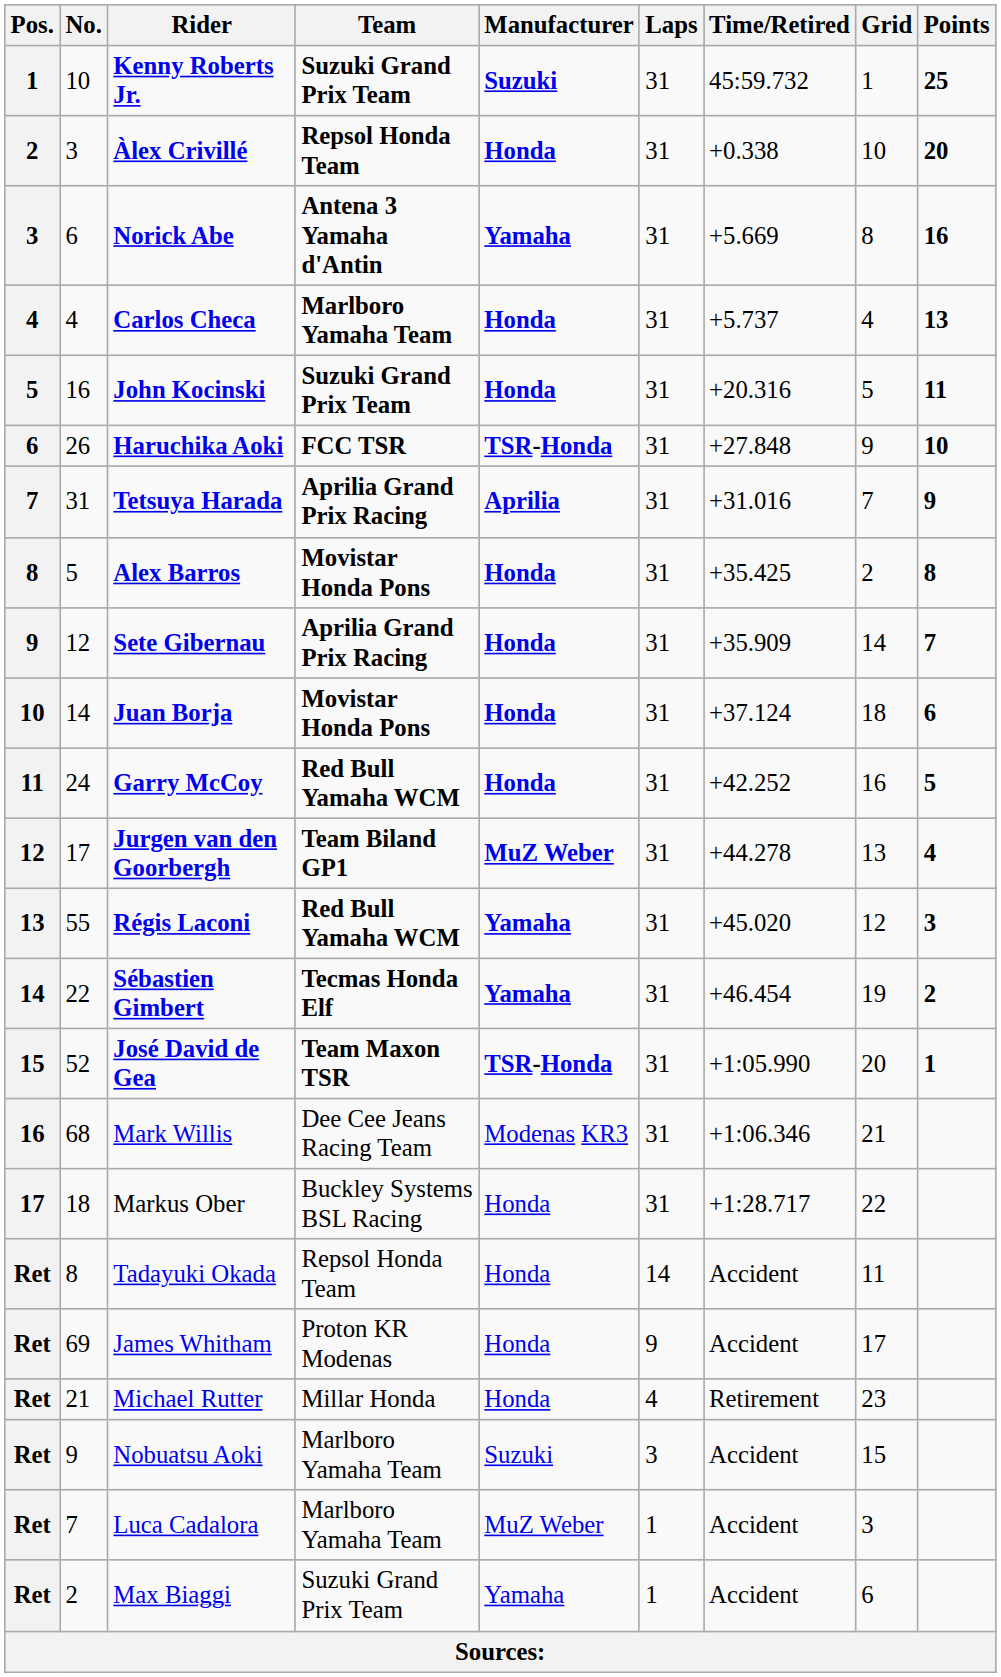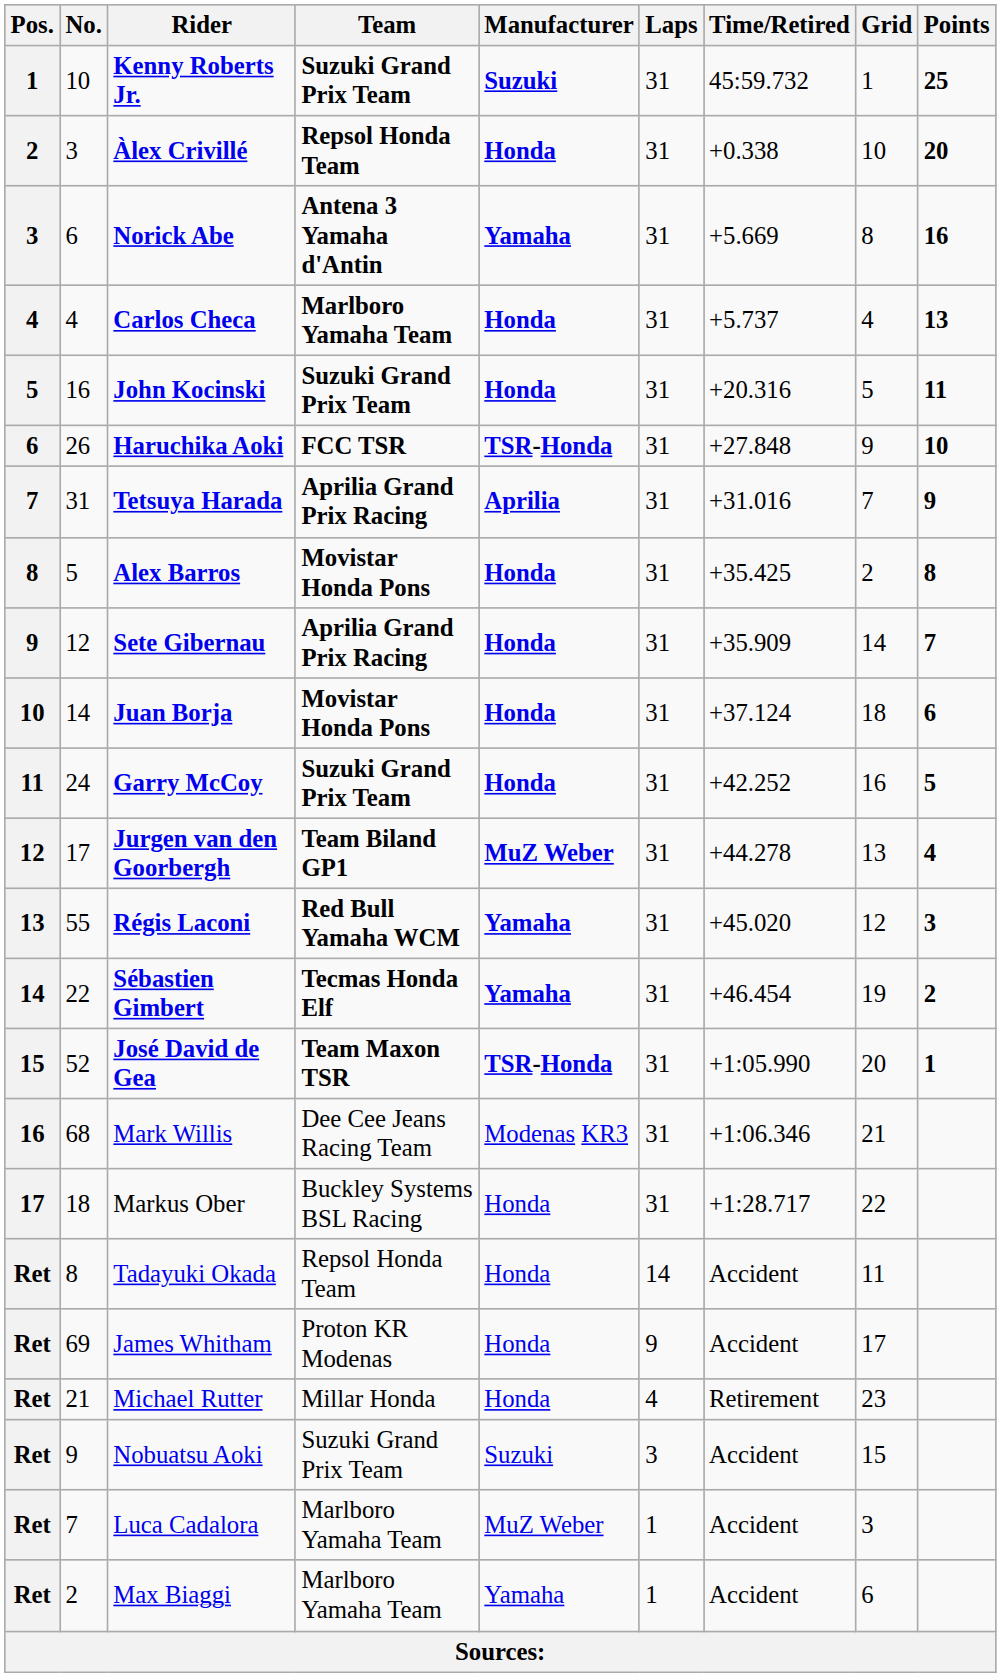 <table class="wikitable" style="font-size: 95%;">
 <tr>
 <th>Pos.</th>
 <th>No.</th>
 <th>Rider</th>
 <th>Team</th>
 <th>Manufacturer</th>
 <th>Laps</th>
 <th>Time/Retired</th>
 <th>Grid</th>
 <th>Points</th>
 </tr>
 <tr>
 <th>1</th>
 <td>10</td>
 <td> <strong><a href='#'>Kenny Roberts Jr.</a></strong></td>
 <td><strong>Suzuki Grand Prix Team</strong></td>
 <td><strong><a href='#'>Suzuki</a></strong></td>
 <td>31</td>
 <td>45:59.732</td>
 <td>1</td>
 <td><strong>25</strong></td>
 </tr>
 <tr>
 <th>2</th>
 <td>3</td>
 <td> <strong><a href='#'>Àlex Crivillé</a></strong></td>
 <td><strong>Repsol Honda Team</strong></td>
 <td><strong><a href='#'>Honda</a></strong></td>
 <td>31</td>
 <td>+0.338</td>
 <td>10</td>
 <td><strong>20</strong></td>
 </tr>
 <tr>
 <th>3</th>
 <td>6</td>
 <td> <strong><a href='#'>Norick Abe</a></strong></td>
 <td><strong>Antena 3 Yamaha d'Antin</strong></td>
 <td><strong><a href='#'>Yamaha</a></strong></td>
 <td>31</td>
 <td>+5.669</td>
 <td>8</td>
 <td><strong>16</strong></td>
 </tr>
 <tr>
 <th>4</th>
 <td>4</td>
 <td> <strong><a href='#'>Carlos Checa</a></strong></td>
 <td><strong>Marlboro Yamaha Team</strong></td>
 <td><strong><a href='#'>Honda</a></strong></td>
 <td>31</td>
 <td>+5.737</td>
 <td>4</td>
 <td><strong>13</strong></td>
 </tr>
 <tr>
 <th>5</th>
 <td>16</td>
 <td> <strong><a href='#'>John Kocinski</a></strong></td>
 <td><strong>Suzuki Grand Prix Team</strong></td>
 <td><strong><a href='#'>Honda</a></strong></td>
 <td>31</td>
 <td>+20.316</td>
 <td>5</td>
 <td><strong>11</strong></td>
 </tr>
 <tr>
 <th>6</th>
 <td>26</td>
 <td> <strong><a href='#'>Haruchika Aoki</a></strong></td>
 <td><strong>FCC TSR</strong></td>
 <td><strong><a href='#'>TSR</a>-<a href='#'>Honda</a></strong></td>
 <td>31</td>
 <td>+27.848</td>
 <td>9</td>
 <td><strong>10</strong></td>
 </tr>
 <tr>
 <th>7</th>
 <td>31</td>
 <td> <strong><a href='#'>Tetsuya Harada</a></strong></td>
 <td><strong>Aprilia Grand Prix Racing</strong></td>
 <td><strong><a href='#'>Aprilia</a></strong></td>
 <td>31</td>
 <td>+31.016</td>
 <td>7</td>
 <td><strong>9</strong></td>
 </tr>
 <tr>
 <th>8</th>
 <td>5</td>
 <td> <strong><a href='#'>Alex Barros</a></strong></td>
 <td><strong>Movistar Honda Pons</strong></td>
 <td><strong><a href='#'>Honda</a></strong></td>
 <td>31</td>
 <td>+35.425</td>
 <td>2</td>
 <td><strong>8</strong></td>
 </tr>
 <tr>
 <th>9</th>
 <td>12</td>
 <td> <strong><a href='#'>Sete Gibernau</a></strong></td>
 <td><strong>Aprilia Grand Prix Racing</strong></td>
 <td><strong><a href='#'>Honda</a></strong></td>
 <td>31</td>
 <td>+35.909</td>
 <td>14</td>
 <td><strong>7</strong></td>
 </tr>
 <tr>
 <th>10</th>
 <td>14</td>
 <td> <strong><a href='#'>Juan Borja</a></strong></td>
 <td><strong>Movistar Honda Pons</strong></td>
 <td><strong><a href='#'>Honda</a></strong></td>
 <td>31</td>
 <td>+37.124</td>
 <td>18</td>
 <td><strong>6</strong></td>
 </tr>
 <tr>
 <th>11</th>
 <td>24</td>
 <td> <strong><a href='#'>Garry McCoy</a></strong></td>
-<td><strong>Red Bull Yamaha WCM</strong></td>
+<td><strong>Suzuki Grand Prix Team</strong></td>
 <td><strong><a href='#'>Honda</a></strong></td>
 <td>31</td>
 <td>+42.252</td>
 <td>16</td>
 <td><strong>5</strong></td>
 </tr>
 <tr>
 <th>12</th>
 <td>17</td>
 <td> <strong><a href='#'>Jurgen van den Goorbergh</a></strong></td>
 <td><strong>Team Biland GP1</strong></td>
 <td><strong><a href='#'>MuZ Weber</a></strong></td>
 <td>31</td>
 <td>+44.278</td>
 <td>13</td>
 <td><strong>4</strong></td>
 </tr>
 <tr>
 <th>13</th>
 <td>55</td>
 <td> <strong><a href='#'>Régis Laconi</a></strong></td>
 <td><strong>Red Bull Yamaha WCM</strong></td>
 <td><strong><a href='#'>Yamaha</a></strong></td>
 <td>31</td>
 <td>+45.020</td>
 <td>12</td>
 <td><strong>3</strong></td>
 </tr>
 <tr>
 <th>14</th>
 <td>22</td>
 <td> <strong><a href='#'>Sébastien Gimbert</a></strong></td>
 <td><strong>Tecmas Honda Elf</strong></td>
 <td><strong><a href='#'>Yamaha</a></strong></td>
 <td>31</td>
 <td>+46.454</td>
 <td>19</td>
 <td><strong>2</strong></td>
 </tr>
 <tr>
 <th>15</th>
 <td>52</td>
 <td> <strong><a href='#'>José David de Gea</a></strong></td>
 <td><strong>Team Maxon TSR</strong></td>
 <td><strong><a href='#'>TSR</a>-<a href='#'>Honda</a></strong></td>
 <td>31</td>
 <td>+1:05.990</td>
 <td>20</td>
 <td><strong>1</strong></td>
 </tr>
 <tr>
 <th>16</th>
 <td>68</td>
 <td> <a href='#'>Mark Willis</a></td>
 <td>Dee Cee Jeans Racing Team</td>
 <td><a href='#'>Modenas</a> <a href='#'>KR3</a></td>
 <td>31</td>
 <td>+1:06.346</td>
 <td>21</td>
 <td></td>
 </tr>
 <tr>
 <th>17</th>
 <td>18</td>
 <td> Markus Ober</td>
 <td>Buckley Systems BSL Racing</td>
 <td><a href='#'>Honda</a></td>
 <td>31</td>
 <td>+1:28.717</td>
 <td>22</td>
 <td></td>
 </tr>
 <tr>
 <th>Ret</th>
 <td>8</td>
 <td> <a href='#'>Tadayuki Okada</a></td>
 <td>Repsol Honda Team</td>
 <td><a href='#'>Honda</a></td>
 <td>14</td>
 <td>Accident</td>
 <td>11</td>
 <td></td>
 </tr>
 <tr>
 <th>Ret</th>
 <td>69</td>
 <td> <a href='#'>James Whitham</a></td>
 <td>Proton KR Modenas</td>
 <td><a href='#'>Honda</a></td>
 <td>9</td>
 <td>Accident</td>
 <td>17</td>
 <td></td>
 </tr>
 <tr>
 <th>Ret</th>
 <td>21</td>
 <td> <a href='#'>Michael Rutter</a></td>
 <td>Millar Honda</td>
 <td><a href='#'>Honda</a></td>
 <td>4</td>
 <td>Retirement</td>
 <td>23</td>
 <td></td>
 </tr>
 <tr>
 <th>Ret</th>
 <td>9</td>
 <td> <a href='#'>Nobuatsu Aoki</a></td>
-<td>Marlboro Yamaha Team</td>
+<td>Suzuki Grand Prix Team</td>
 <td><a href='#'>Suzuki</a></td>
 <td>3</td>
 <td>Accident</td>
 <td>15</td>
 <td></td>
 </tr>
 <tr>
 <th>Ret</th>
 <td>7</td>
 <td> <a href='#'>Luca Cadalora</a></td>
 <td>Marlboro Yamaha Team</td>
 <td><a href='#'>MuZ Weber</a></td>
 <td>1</td>
 <td>Accident</td>
 <td>3</td>
 <td></td>
 </tr>
 <tr>
 <th>Ret</th>
 <td>2</td>
 <td> <a href='#'>Max Biaggi</a></td>
-<td>Suzuki Grand Prix Team</td>
+<td>Marlboro Yamaha Team</td>
 <td><a href='#'>Yamaha</a></td>
 <td>1</td>
 <td>Accident</td>
 <td>6</td>
 <td></td>
 </tr>
 <tr>
 <th colspan=9>Sources: </th>
 </tr>
 </table>
